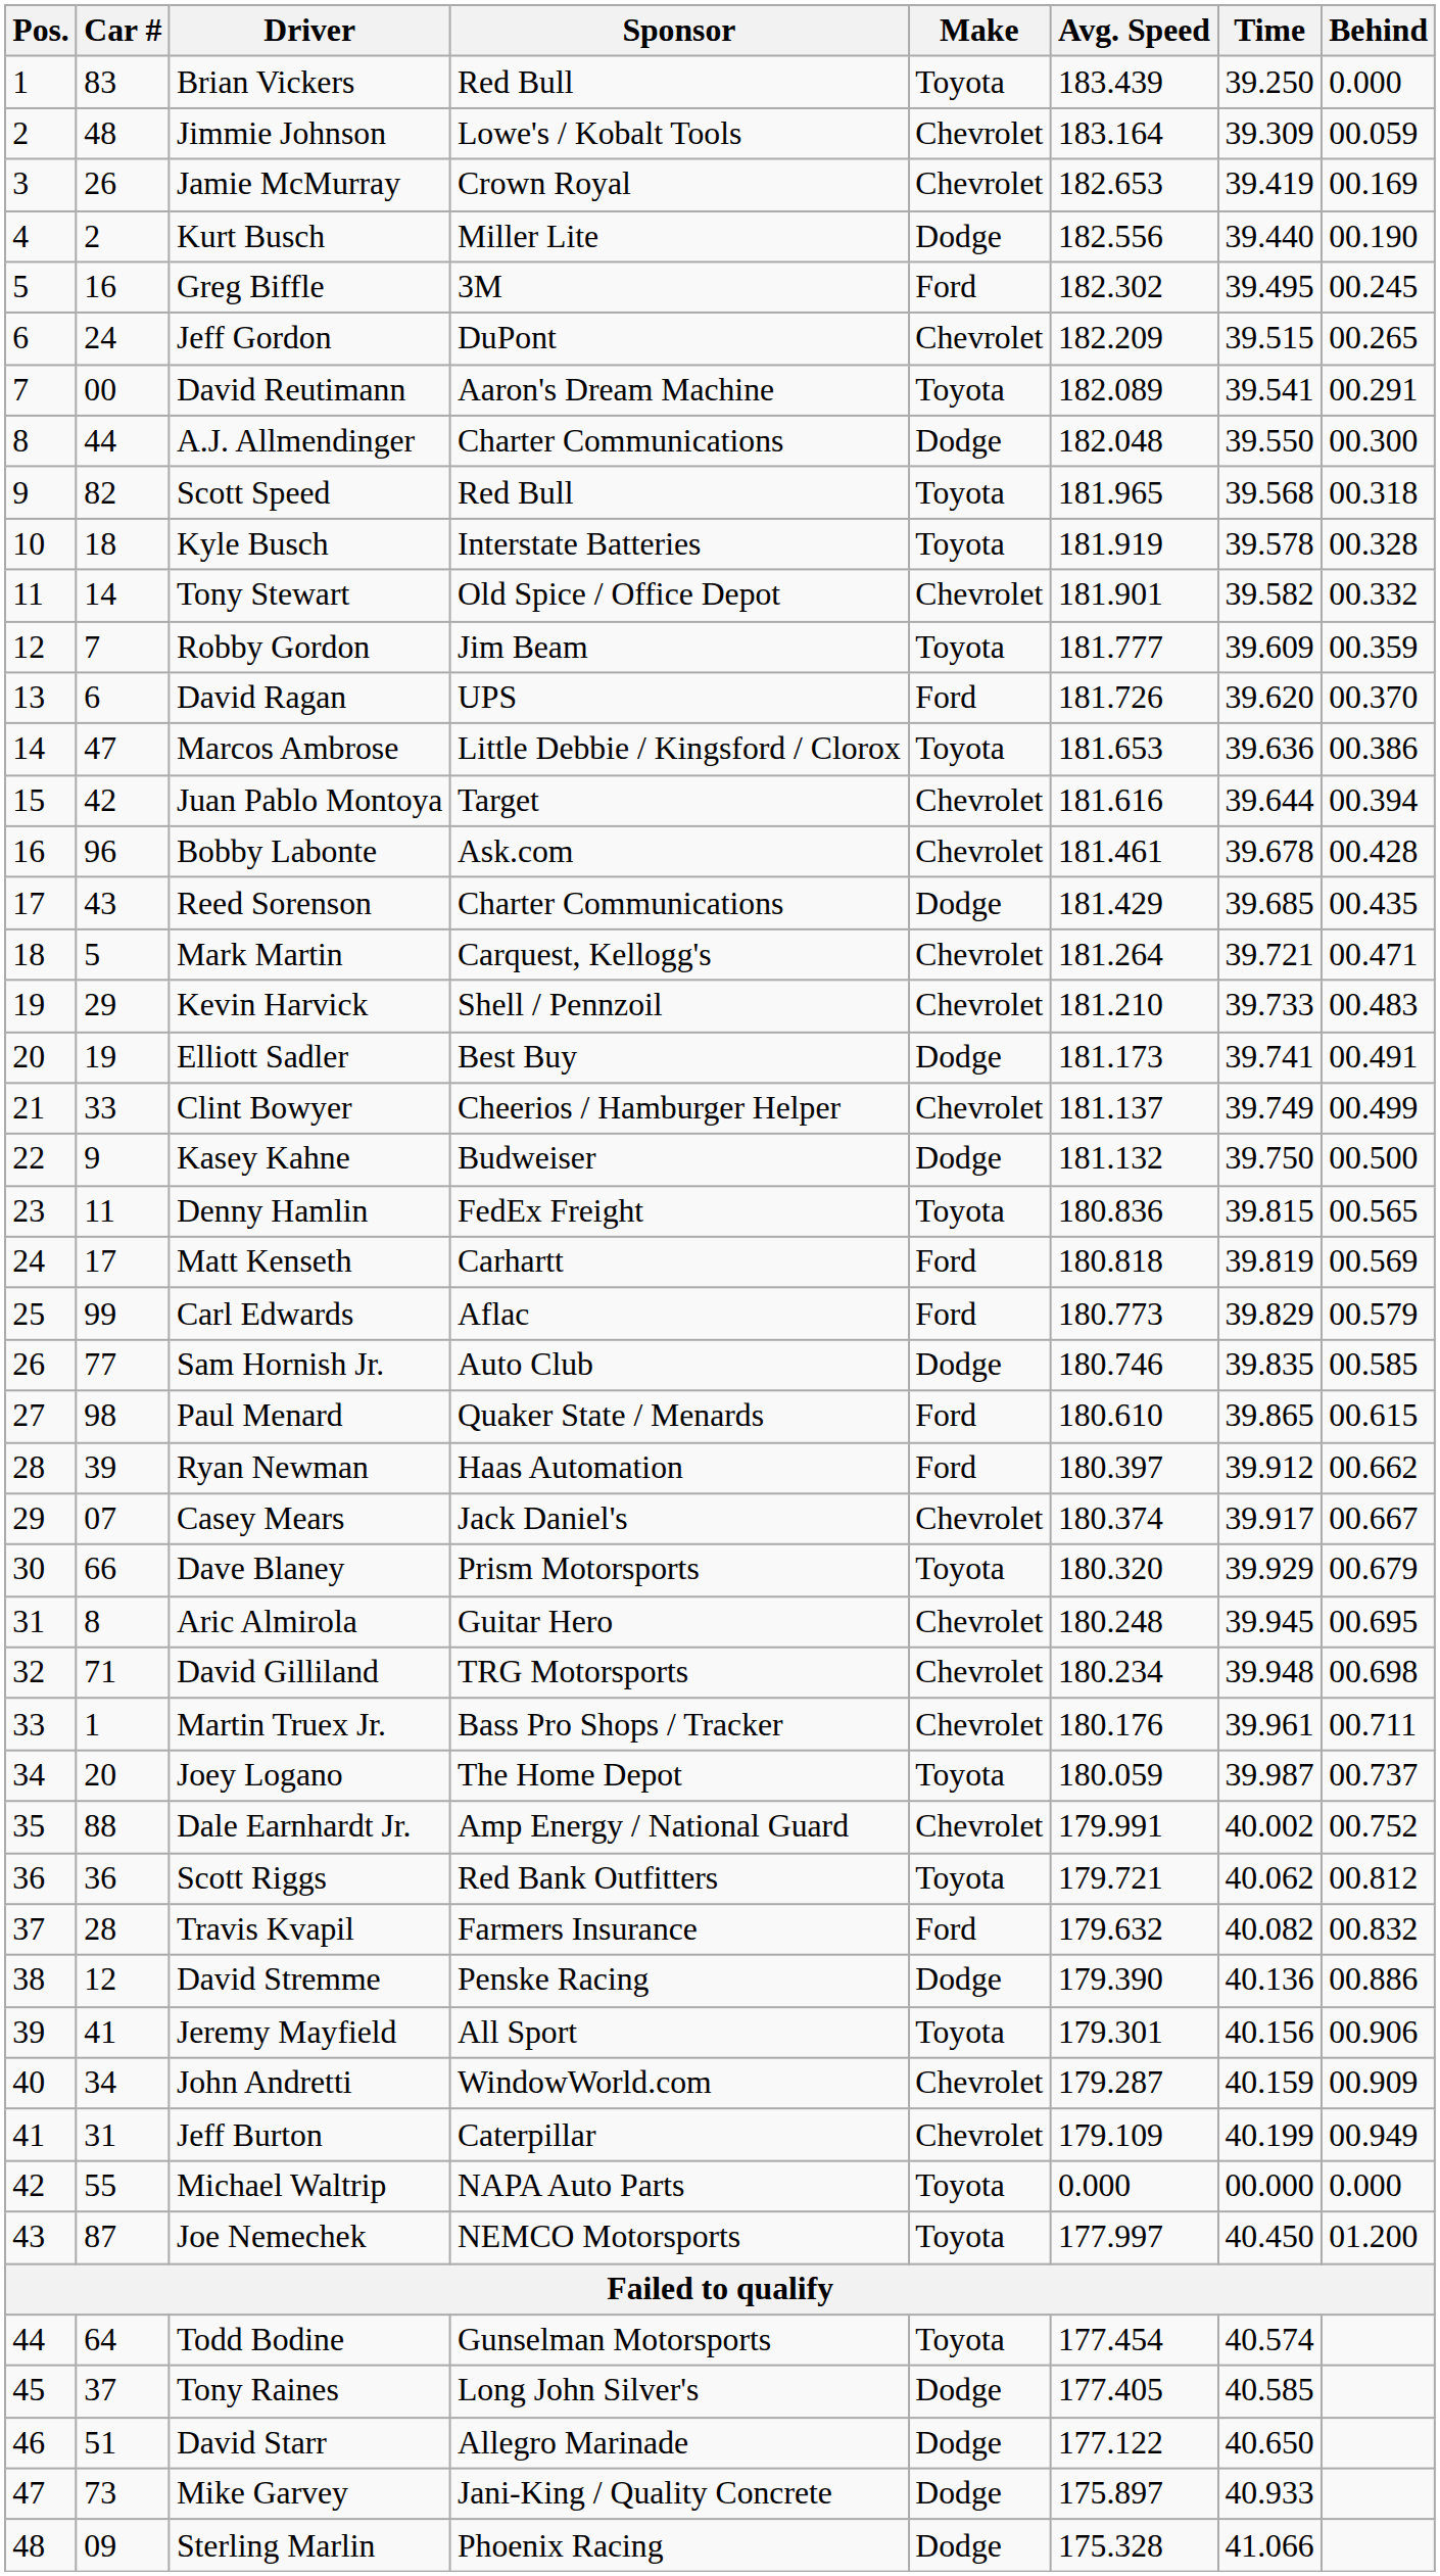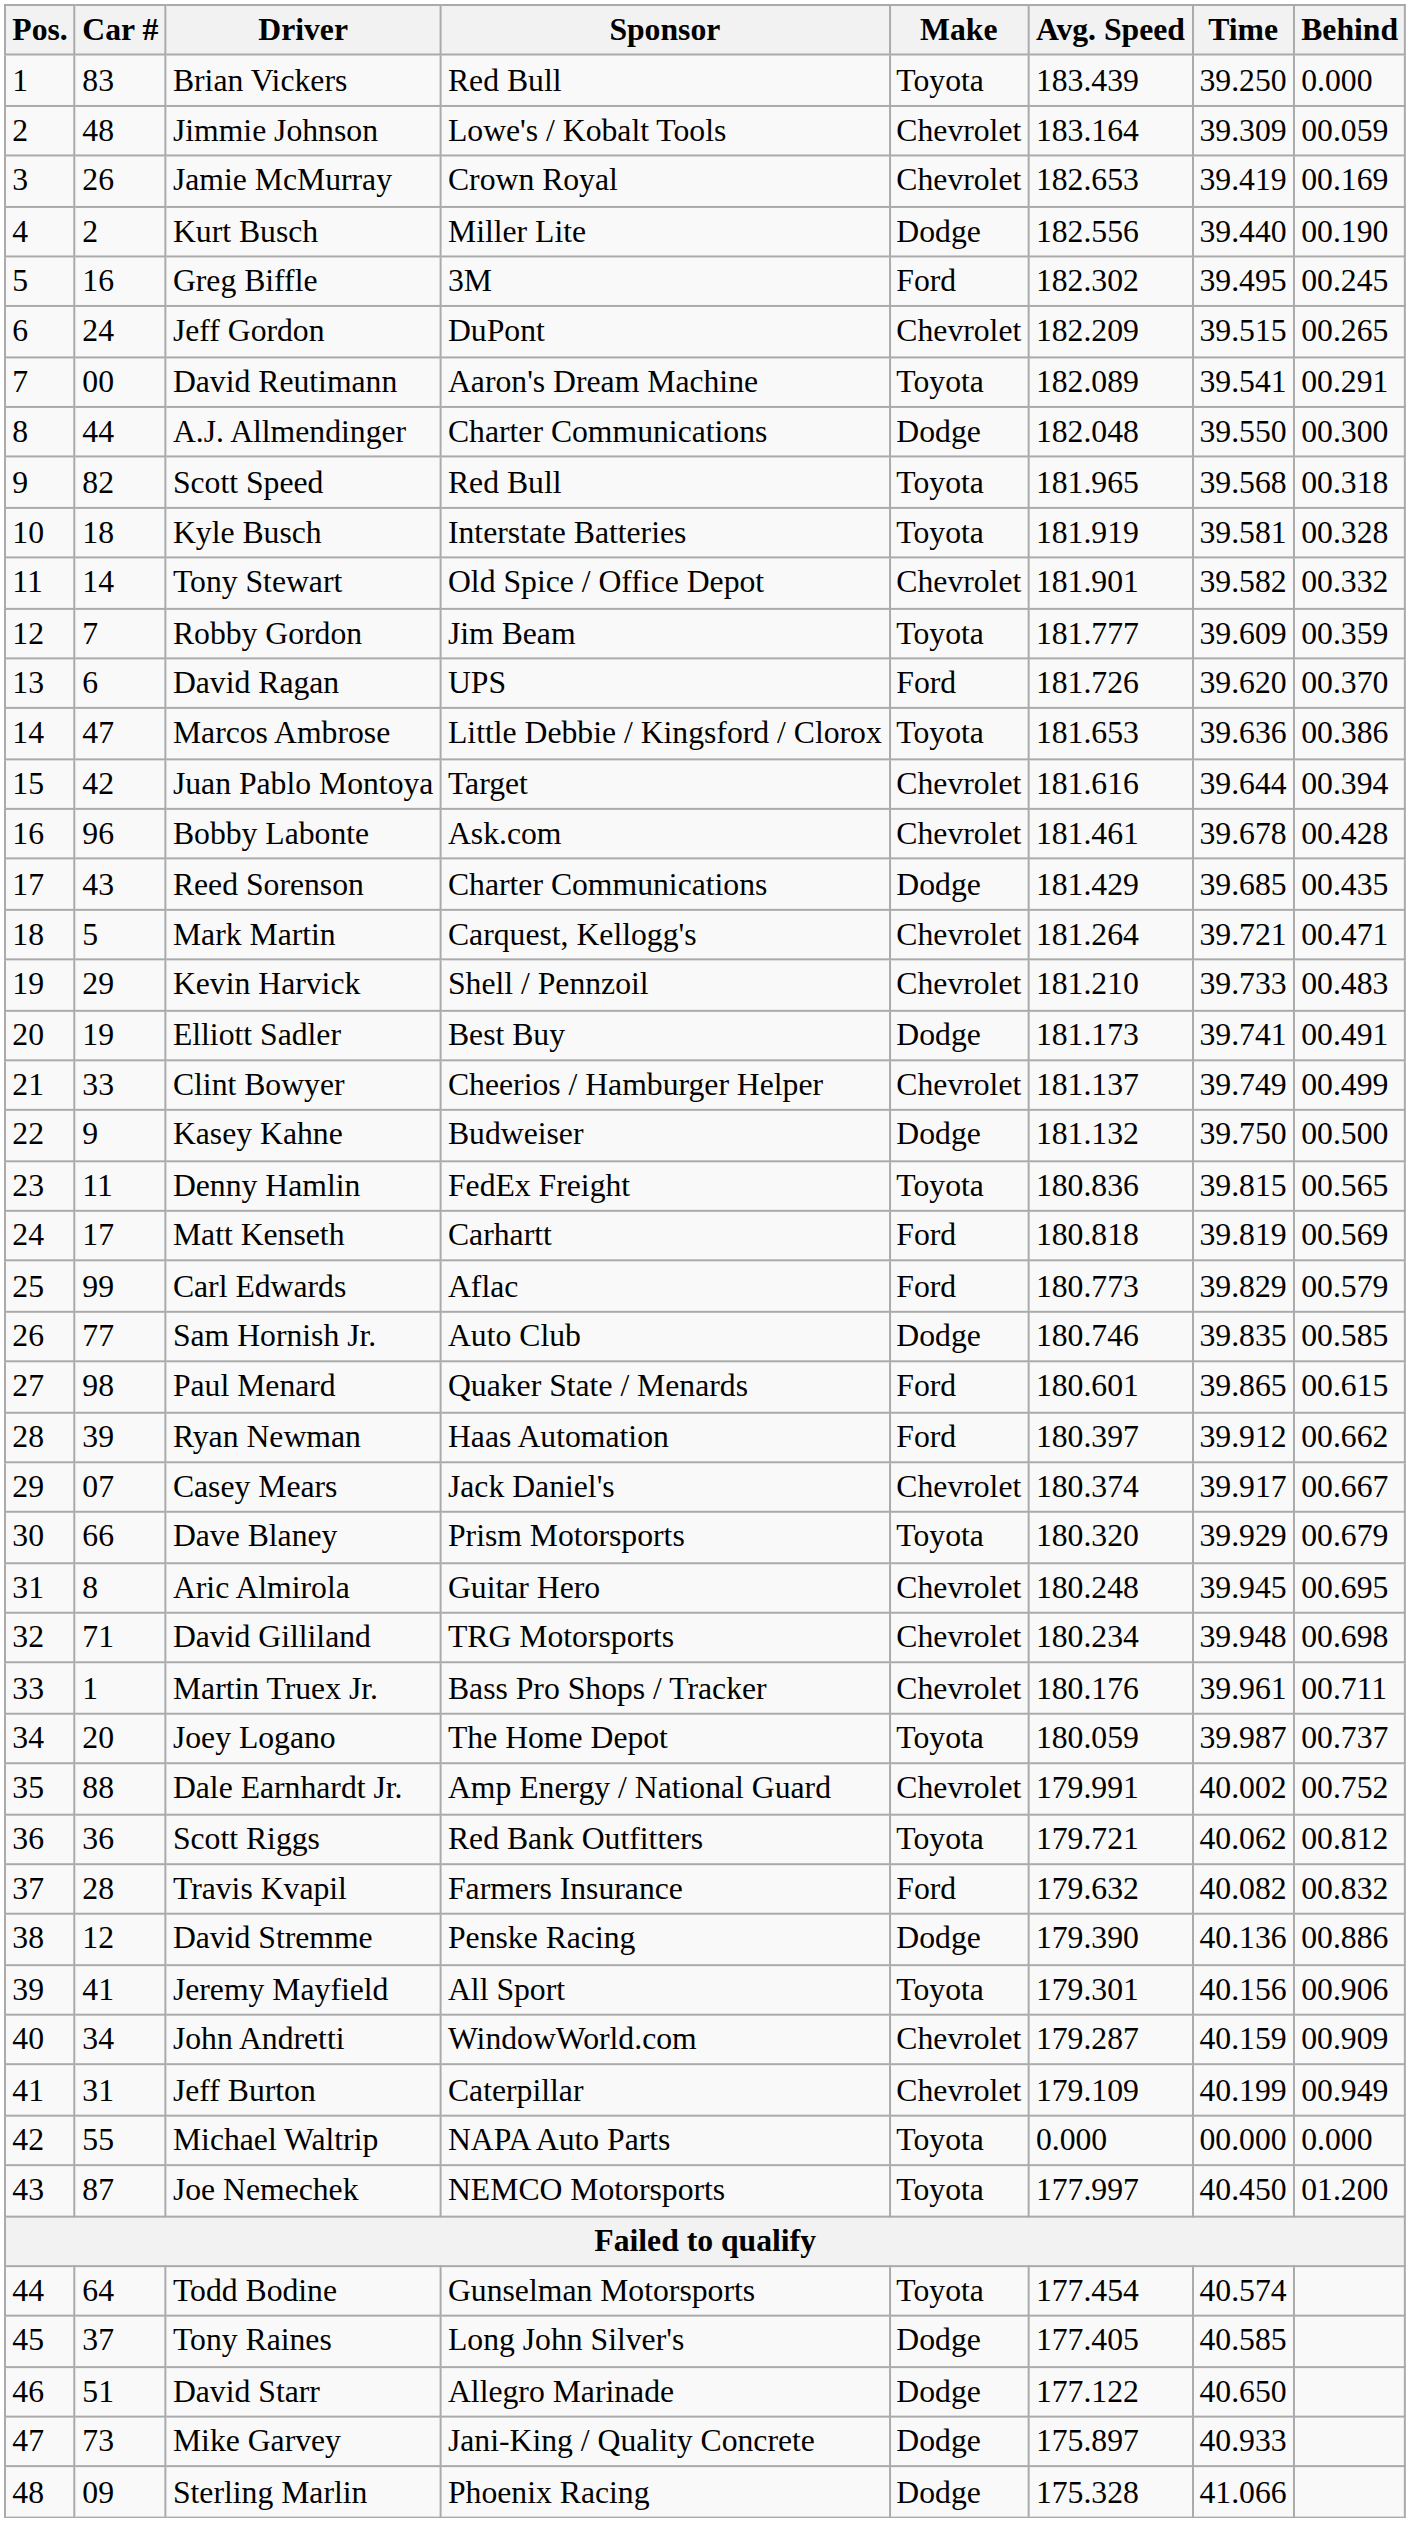 <table class="wikitable sortable">
 <tr>
 <th colspan="1" rowspan="1">Pos.</th>
 <th colspan="1" rowspan="1">Car #</th>
 <th colspan="1" rowspan="1"><abbr>Driver</abbr></th>
 <th>Sponsor</th>
 <th colspan="1" rowspan="1"><abbr>Make</abbr></th>
 <th colspan="1" rowspan="1">Avg. Speed</th>
 <th colspan="1" rowspan="1"><abbr>Time</abbr></th>
 <th colspan="1" rowspan="1">Behind</th>
 </tr>
 <tr>
 <td>1</td>
 <td>83</td>
 <td>Brian Vickers</td>
 <td>Red Bull</td>
 <td>Toyota</td>
 <td>183.439</td>
 <td>39.250</td>
 <td>0.000</td>
 </tr>
 <tr>
 <td>2</td>
 <td>48</td>
 <td>Jimmie Johnson</td>
 <td>Lowe's / Kobalt Tools</td>
 <td>Chevrolet</td>
 <td>183.164</td>
 <td>39.309</td>
 <td>00.059</td>
 </tr>
 <tr>
 <td>3</td>
 <td>26</td>
 <td>Jamie McMurray</td>
 <td>Crown Royal</td>
 <td>Chevrolet</td>
 <td>182.653</td>
 <td>39.419</td>
 <td>00.169</td>
 </tr>
 <tr>
 <td>4</td>
 <td>2</td>
 <td>Kurt Busch</td>
 <td>Miller Lite</td>
 <td>Dodge</td>
 <td>182.556</td>
 <td>39.440</td>
 <td>00.190</td>
 </tr>
 <tr>
 <td>5</td>
 <td>16</td>
 <td>Greg Biffle</td>
 <td>3M</td>
 <td>Ford</td>
 <td>182.302</td>
 <td>39.495</td>
 <td>00.245</td>
 </tr>
 <tr>
 <td>6</td>
 <td>24</td>
 <td>Jeff Gordon</td>
 <td>DuPont</td>
 <td>Chevrolet</td>
 <td>182.209</td>
 <td>39.515</td>
 <td>00.265</td>
 </tr>
 <tr>
 <td>7</td>
 <td>00</td>
 <td>David Reutimann</td>
 <td>Aaron's Dream Machine</td>
 <td>Toyota</td>
 <td>182.089</td>
 <td>39.541</td>
 <td>00.291</td>
 </tr>
 <tr>
 <td>8</td>
 <td>44</td>
 <td>A.J. Allmendinger</td>
 <td>Charter Communications</td>
 <td>Dodge</td>
 <td>182.048</td>
 <td>39.550</td>
 <td>00.300</td>
 </tr>
 <tr>
 <td>9</td>
 <td>82</td>
 <td>Scott Speed</td>
 <td>Red Bull</td>
 <td>Toyota</td>
 <td>181.965</td>
 <td>39.568</td>
 <td>00.318</td>
 </tr>
 <tr>
 <td>10</td>
 <td>18</td>
 <td>Kyle Busch</td>
 <td>Interstate Batteries</td>
 <td>Toyota</td>
 <td>181.919</td>
-<td>39.578</td>
+<td>39.581</td>
 <td>00.328</td>
 </tr>
 <tr>
 <td>11</td>
 <td>14</td>
 <td>Tony Stewart</td>
 <td>Old Spice / Office Depot</td>
 <td>Chevrolet</td>
 <td>181.901</td>
 <td>39.582</td>
 <td>00.332</td>
 </tr>
 <tr>
 <td>12</td>
 <td>7</td>
 <td>Robby Gordon</td>
 <td>Jim Beam</td>
 <td>Toyota</td>
 <td>181.777</td>
 <td>39.609</td>
 <td>00.359</td>
 </tr>
 <tr>
 <td>13</td>
 <td>6</td>
 <td>David Ragan</td>
 <td>UPS</td>
 <td>Ford</td>
 <td>181.726</td>
 <td>39.620</td>
 <td>00.370</td>
 </tr>
 <tr>
 <td>14</td>
 <td>47</td>
 <td>Marcos Ambrose</td>
 <td>Little Debbie / Kingsford / Clorox</td>
 <td>Toyota</td>
 <td>181.653</td>
 <td>39.636</td>
 <td>00.386</td>
 </tr>
 <tr>
 <td>15</td>
 <td>42</td>
 <td>Juan Pablo Montoya</td>
 <td>Target</td>
 <td>Chevrolet</td>
 <td>181.616</td>
 <td>39.644</td>
 <td>00.394</td>
 </tr>
 <tr>
 <td>16</td>
 <td>96</td>
 <td>Bobby Labonte</td>
 <td>Ask.com</td>
 <td>Chevrolet</td>
 <td>181.461</td>
 <td>39.678</td>
 <td>00.428</td>
 </tr>
 <tr>
 <td>17</td>
 <td>43</td>
 <td>Reed Sorenson</td>
 <td>Charter Communications</td>
 <td>Dodge</td>
 <td>181.429</td>
 <td>39.685</td>
 <td>00.435</td>
 </tr>
 <tr>
 <td>18</td>
 <td>5</td>
 <td>Mark Martin</td>
 <td>Carquest, Kellogg's</td>
 <td>Chevrolet</td>
 <td>181.264</td>
 <td>39.721</td>
 <td>00.471</td>
 </tr>
 <tr>
 <td>19</td>
 <td>29</td>
 <td>Kevin Harvick</td>
 <td>Shell / Pennzoil</td>
 <td>Chevrolet</td>
 <td>181.210</td>
 <td>39.733</td>
 <td>00.483</td>
 </tr>
 <tr>
 <td>20</td>
 <td>19</td>
 <td>Elliott Sadler</td>
 <td>Best Buy</td>
 <td>Dodge</td>
 <td>181.173</td>
 <td>39.741</td>
 <td>00.491</td>
 </tr>
 <tr>
 <td>21</td>
 <td>33</td>
 <td>Clint Bowyer</td>
 <td>Cheerios / Hamburger Helper</td>
 <td>Chevrolet</td>
 <td>181.137</td>
 <td>39.749</td>
 <td>00.499</td>
 </tr>
 <tr>
 <td>22</td>
 <td>9</td>
 <td>Kasey Kahne</td>
 <td>Budweiser</td>
 <td>Dodge</td>
 <td>181.132</td>
 <td>39.750</td>
 <td>00.500</td>
 </tr>
 <tr>
 <td>23</td>
 <td>11</td>
 <td>Denny Hamlin</td>
 <td>FedEx Freight</td>
 <td>Toyota</td>
 <td>180.836</td>
 <td>39.815</td>
 <td>00.565</td>
 </tr>
 <tr>
 <td>24</td>
 <td>17</td>
 <td>Matt Kenseth</td>
 <td>Carhartt</td>
 <td>Ford</td>
 <td>180.818</td>
 <td>39.819</td>
 <td>00.569</td>
 </tr>
 <tr>
 <td>25</td>
 <td>99</td>
 <td>Carl Edwards</td>
 <td>Aflac</td>
 <td>Ford</td>
 <td>180.773</td>
 <td>39.829</td>
 <td>00.579</td>
 </tr>
 <tr>
 <td>26</td>
 <td>77</td>
 <td>Sam Hornish Jr.</td>
 <td>Auto Club</td>
 <td>Dodge</td>
 <td>180.746</td>
 <td>39.835</td>
 <td>00.585</td>
 </tr>
 <tr>
 <td>27</td>
 <td>98</td>
 <td>Paul Menard</td>
 <td>Quaker State / Menards</td>
 <td>Ford</td>
-<td>180.610</td>
+<td>180.601</td>
 <td>39.865</td>
 <td>00.615</td>
 </tr>
 <tr>
 <td>28</td>
 <td>39</td>
 <td>Ryan Newman</td>
 <td>Haas Automation</td>
 <td>Ford</td>
 <td>180.397</td>
 <td>39.912</td>
 <td>00.662</td>
 </tr>
 <tr>
 <td>29</td>
 <td>07</td>
 <td>Casey Mears</td>
 <td>Jack Daniel's</td>
 <td>Chevrolet</td>
 <td>180.374</td>
 <td>39.917</td>
 <td>00.667</td>
 </tr>
 <tr>
 <td>30</td>
 <td>66</td>
 <td>Dave Blaney</td>
 <td>Prism Motorsports</td>
 <td>Toyota</td>
 <td>180.320</td>
 <td>39.929</td>
 <td>00.679</td>
 </tr>
 <tr>
 <td>31</td>
 <td>8</td>
 <td>Aric Almirola</td>
 <td>Guitar Hero</td>
 <td>Chevrolet</td>
 <td>180.248</td>
 <td>39.945</td>
 <td>00.695</td>
 </tr>
 <tr>
 <td>32</td>
 <td>71</td>
 <td>David Gilliland</td>
 <td>TRG Motorsports</td>
 <td>Chevrolet</td>
 <td>180.234</td>
 <td>39.948</td>
 <td>00.698</td>
 </tr>
 <tr>
 <td>33</td>
 <td>1</td>
 <td>Martin Truex Jr.</td>
 <td>Bass Pro Shops / Tracker</td>
 <td>Chevrolet</td>
 <td>180.176</td>
 <td>39.961</td>
 <td>00.711</td>
 </tr>
 <tr>
 <td>34</td>
 <td>20</td>
 <td>Joey Logano</td>
 <td>The Home Depot</td>
 <td>Toyota</td>
 <td>180.059</td>
 <td>39.987</td>
 <td>00.737</td>
 </tr>
 <tr>
 <td>35</td>
 <td>88</td>
 <td>Dale Earnhardt Jr.</td>
 <td>Amp Energy / National Guard</td>
 <td>Chevrolet</td>
 <td>179.991</td>
 <td>40.002</td>
 <td>00.752</td>
 </tr>
 <tr>
 <td>36</td>
 <td>36</td>
 <td>Scott Riggs</td>
 <td>Red Bank Outfitters</td>
 <td>Toyota</td>
 <td>179.721</td>
 <td>40.062</td>
 <td>00.812</td>
 </tr>
 <tr>
 <td>37</td>
 <td>28</td>
 <td>Travis Kvapil</td>
 <td>Farmers Insurance</td>
 <td>Ford</td>
 <td>179.632</td>
 <td>40.082</td>
 <td>00.832</td>
 </tr>
 <tr>
 <td>38</td>
 <td>12</td>
 <td>David Stremme</td>
 <td>Penske Racing</td>
 <td>Dodge</td>
 <td>179.390</td>
 <td>40.136</td>
 <td>00.886</td>
 </tr>
 <tr>
 <td>39</td>
 <td>41</td>
 <td>Jeremy Mayfield</td>
 <td>All Sport</td>
 <td>Toyota</td>
 <td>179.301</td>
 <td>40.156</td>
 <td>00.906</td>
 </tr>
 <tr>
 <td>40</td>
 <td>34</td>
 <td>John Andretti</td>
 <td>WindowWorld.com</td>
 <td>Chevrolet</td>
 <td>179.287</td>
 <td>40.159</td>
 <td>00.909</td>
 </tr>
 <tr>
 <td>41</td>
 <td>31</td>
 <td>Jeff Burton</td>
 <td>Caterpillar</td>
 <td>Chevrolet</td>
 <td>179.109</td>
 <td>40.199</td>
 <td>00.949</td>
 </tr>
 <tr>
 <td>42</td>
 <td>55</td>
 <td>Michael Waltrip</td>
 <td>NAPA Auto Parts</td>
 <td>Toyota</td>
 <td>0.000</td>
 <td>00.000</td>
 <td>0.000</td>
 </tr>
 <tr>
 <td>43</td>
 <td>87</td>
 <td>Joe Nemechek</td>
 <td>NEMCO Motorsports</td>
 <td>Toyota</td>
 <td>177.997</td>
 <td>40.450</td>
 <td>01.200</td>
 </tr>
 <tr>
 <th colspan="8">Failed to qualify</th>
 </tr>
 <tr>
 <td>44</td>
 <td>64</td>
 <td>Todd Bodine</td>
 <td>Gunselman Motorsports</td>
 <td>Toyota</td>
 <td>177.454</td>
 <td>40.574</td>
 <td></td>
 </tr>
 <tr>
 <td>45</td>
 <td>37</td>
 <td>Tony Raines</td>
 <td>Long John Silver's</td>
 <td>Dodge</td>
 <td>177.405</td>
 <td>40.585</td>
 <td></td>
 </tr>
 <tr>
 <td>46</td>
 <td>51</td>
 <td>David Starr</td>
 <td>Allegro Marinade</td>
 <td>Dodge</td>
 <td>177.122</td>
 <td>40.650</td>
 <td></td>
 </tr>
 <tr>
 <td>47</td>
 <td>73</td>
 <td>Mike Garvey</td>
 <td>Jani-King / Quality Concrete</td>
 <td>Dodge</td>
 <td>175.897</td>
 <td>40.933</td>
 <td></td>
 </tr>
 <tr>
 <td>48</td>
 <td>09</td>
 <td>Sterling Marlin</td>
 <td>Phoenix Racing</td>
 <td>Dodge</td>
 <td>175.328</td>
 <td>41.066</td>
 <td></td>
 </tr>
 </table>
